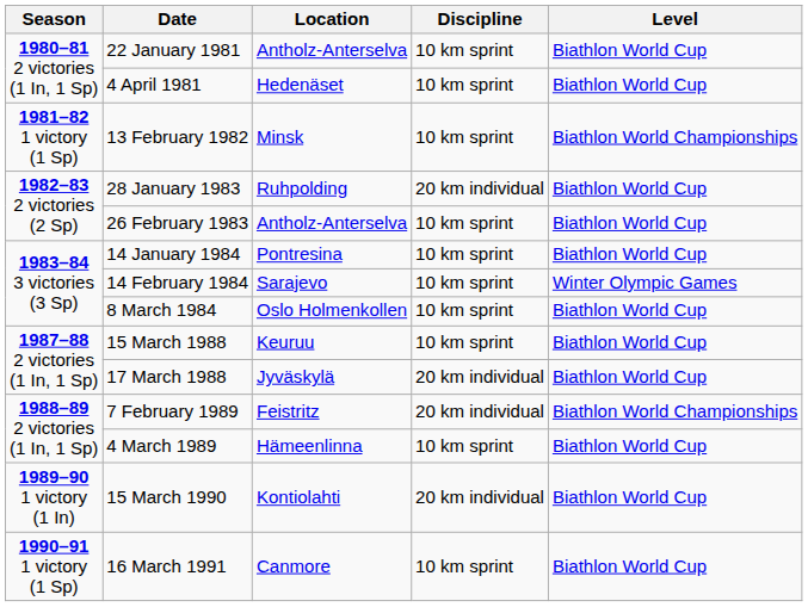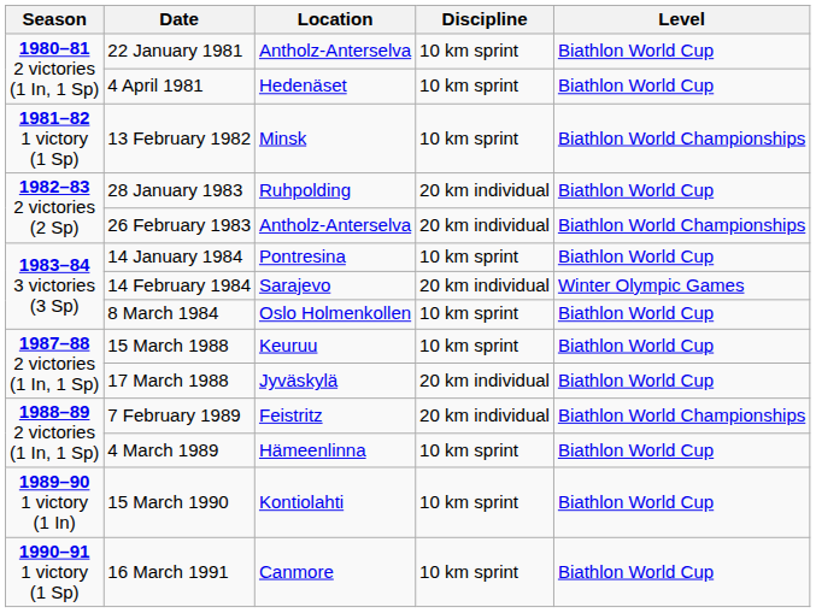 <table class="wikitable">
 <tr>
 <th>Season</th>
 <th>Date</th>
 <th>Location</th>
 <th>Discipline</th>
 <th>Level</th>
 </tr>
 <tr>
 <td rowspan="2" style="text-align:center;"><strong><a href='#'>1980–81</a></strong> <br> 2 victories <br> (1 In, 1 Sp)</td>
 <td>22 January 1981</td>
 <td> <a href='#'>Antholz-Anterselva</a></td>
 <td>10 km sprint</td>
 <td><a href='#'>Biathlon World Cup</a></td>
 </tr>
 <tr>
 <td>4 April 1981</td>
 <td> <a href='#'>Hedenäset</a></td>
 <td>10 km sprint</td>
 <td><a href='#'>Biathlon World Cup</a></td>
 </tr>
 <tr>
 <td rowspan="1" style="text-align:center;"><strong><a href='#'>1981–82</a></strong> <br> 1 victory <br> (1 Sp)</td>
 <td>13 February 1982</td>
 <td> <a href='#'>Minsk</a></td>
 <td>10 km sprint</td>
 <td><a href='#'>Biathlon World Championships</a></td>
 </tr>
 <tr>
 <td rowspan="2" style="text-align:center;"><strong><a href='#'>1982–83</a></strong> <br> 2 victories <br> (2 Sp)</td>
 <td>28 January 1983</td>
 <td> <a href='#'>Ruhpolding</a></td>
 <td>20 km individual</td>
 <td><a href='#'>Biathlon World Cup</a></td>
 </tr>
 <tr>
 <td>26 February 1983</td>
 <td> <a href='#'>Antholz-Anterselva</a></td>
-<td>10 km sprint</td>
-<td><a href='#'>Biathlon World Cup</a></td>
+<td>20 km individual</td>
+<td><a href='#'>Biathlon World Championships</a></td>
 </tr>
 <tr>
 <td rowspan="3" style="text-align:center;"><strong><a href='#'>1983–84</a></strong> <br> 3 victories <br> (3 Sp)</td>
 <td>14 January 1984</td>
 <td> <a href='#'>Pontresina</a></td>
 <td>10 km sprint</td>
 <td><a href='#'>Biathlon World Cup</a></td>
 </tr>
 <tr>
 <td>14 February 1984</td>
 <td> <a href='#'>Sarajevo</a></td>
-<td>10 km sprint</td>
+<td>20 km individual</td>
 <td><a href='#'>Winter Olympic Games</a></td>
 </tr>
 <tr>
 <td>8 March 1984</td>
 <td> <a href='#'>Oslo Holmenkollen</a></td>
 <td>10 km sprint</td>
 <td><a href='#'>Biathlon World Cup</a></td>
 </tr>
 <tr>
 <td rowspan="2" style="text-align:center;"><strong><a href='#'>1987–88</a></strong> <br> 2 victories <br> (1 In, 1 Sp)</td>
 <td>15 March 1988</td>
 <td> <a href='#'>Keuruu</a></td>
 <td>10 km sprint</td>
 <td><a href='#'>Biathlon World Cup</a></td>
 </tr>
 <tr>
 <td>17 March 1988</td>
 <td> <a href='#'>Jyväskylä</a></td>
 <td>20 km individual</td>
 <td><a href='#'>Biathlon World Cup</a></td>
 </tr>
 <tr>
 <td rowspan="2" style="text-align:center;"><strong><a href='#'>1988–89</a></strong> <br> 2 victories <br> (1 In, 1 Sp)</td>
 <td>7 February 1989</td>
 <td> <a href='#'>Feistritz</a></td>
 <td>20 km individual</td>
 <td><a href='#'>Biathlon World Championships</a></td>
 </tr>
 <tr>
 <td>4 March 1989</td>
 <td> <a href='#'>Hämeenlinna</a></td>
 <td>10 km sprint</td>
 <td><a href='#'>Biathlon World Cup</a></td>
 </tr>
 <tr>
 <td rowspan="1" style="text-align:center;"><strong><a href='#'>1989–90</a></strong> <br> 1 victory <br> (1 In)</td>
 <td>15 March 1990</td>
 <td> <a href='#'>Kontiolahti</a></td>
-<td>20 km individual</td>
+<td>10 km sprint</td>
 <td><a href='#'>Biathlon World Cup</a></td>
 </tr>
 <tr>
 <td rowspan="1" style="text-align:center;"><strong><a href='#'>1990–91</a></strong> <br> 1 victory <br> (1 Sp)</td>
 <td>16 March 1991</td>
 <td> <a href='#'>Canmore</a></td>
 <td>10 km sprint</td>
 <td><a href='#'>Biathlon World Cup</a></td>
 </tr>
 </table>
